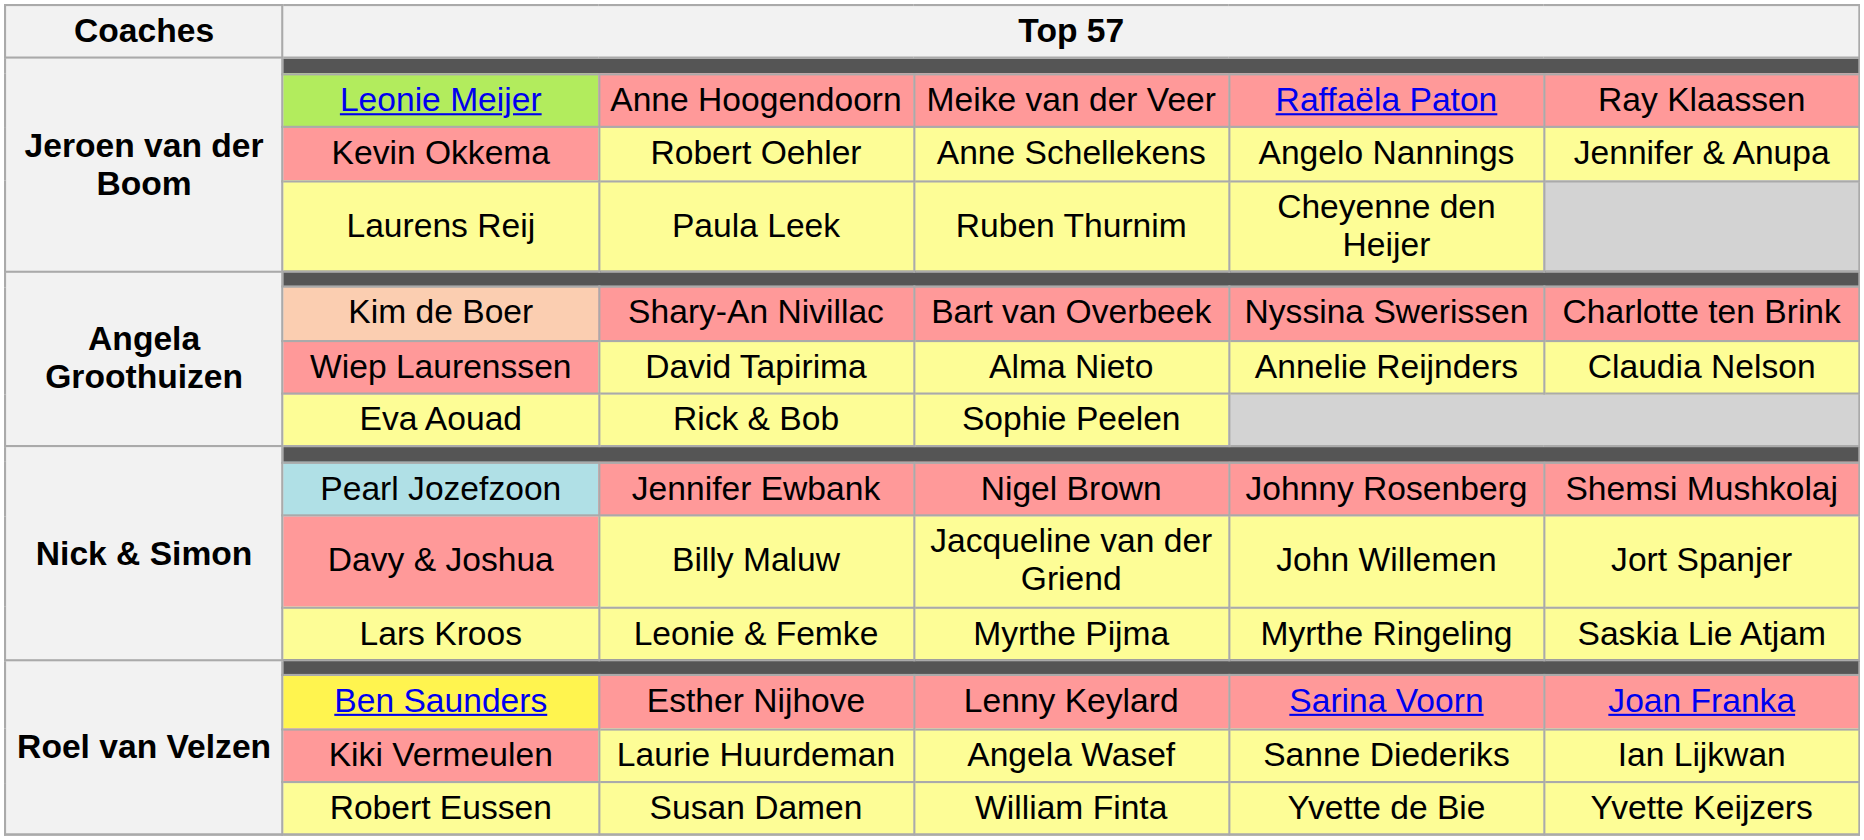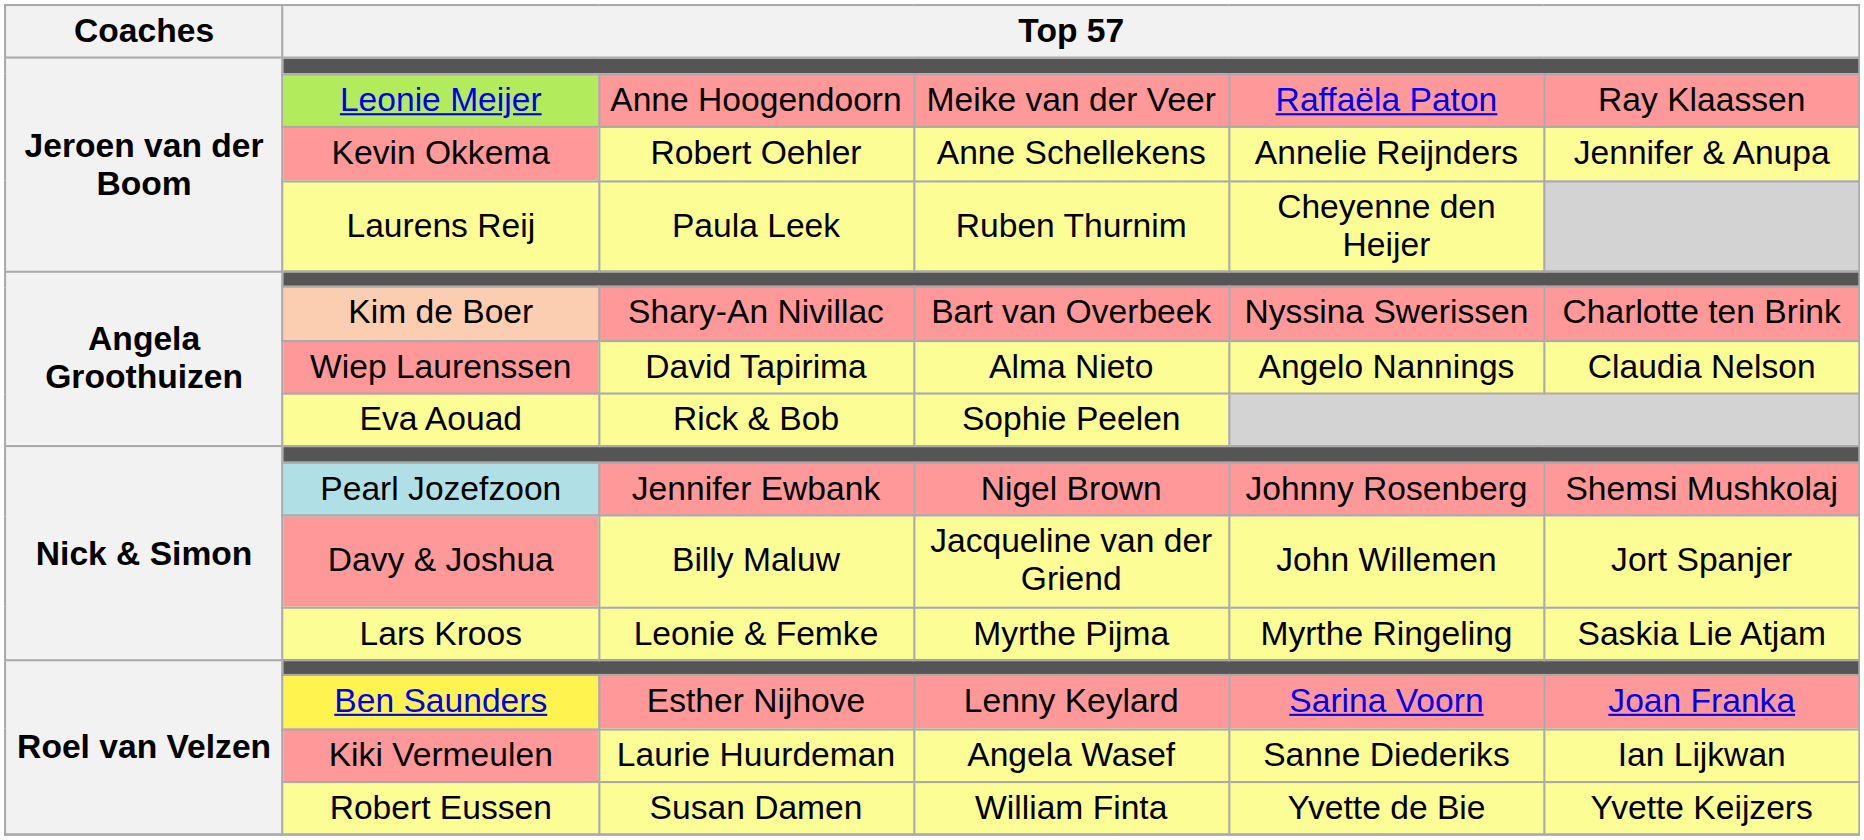 <table class="wikitable" style="text-align:center; width:100%;">
 <tr>
 <th width="15%">Coaches</th>
 <th width="85%" colspan="6">Top 57</th>
 </tr>
 <tr>
 <th rowspan="4">Jeroen van der Boom</th>
 <td colspan="6" style="background:#555555"></td>
 </tr>
 <tr>
 <td style="background:#B2EC5D; width:17%"><a href='#'>Leonie Meijer</a></td>
 <td style="background:#FF9999; width:17%">Anne Hoogendoorn</td>
 <td style="background:#FF9999; width:17%">Meike van der Veer</td>
 <td style="background:#FF9999; width:17%"><a href='#'>Raffaëla Paton</a></td>
 <td style="background:#FF9999; width:17%">Ray Klaassen</td>
 </tr>
 <tr>
 <td style="background:#FF9999">Kevin Okkema</td>
 <td style="background:#FDFD96">Robert Oehler</td>
 <td style="background:#FDFD96">Anne Schellekens</td>
-<td style="background:#FDFD96">Angelo Nannings</td>
+<td style="background:#FDFD96">Annelie Reijnders</td>
 <td style="background:#FDFD96">Jennifer & Anupa</td>
 </tr>
 <tr>
 <td style="background:#FDFD96">Laurens Reij</td>
 <td style="background:#FDFD96">Paula Leek</td>
 <td style="background:#FDFD96">Ruben Thurnim</td>
 <td style="background:#FDFD96">Cheyenne den Heijer</td>
 <td style="background:lightgrey"></td>
 </tr>
 <tr>
 <th rowspan="4">Angela Groothuizen</th>
 <td colspan="6" style="background:#555555"></td>
 </tr>
 <tr>
 <td style="background:#FBCEB1">Kim de Boer</td>
 <td style="background:#FF9999">Shary-An Nivillac</td>
 <td style="background:#FF9999">Bart van Overbeek</td>
 <td style="background:#FF9999">Nyssina Swerissen</td>
 <td style="background:#FF9999">Charlotte ten Brink</td>
 </tr>
 <tr>
 <td style="background:#FF9999">Wiep Laurenssen</td>
 <td style="background:#FDFD96">David Tapirima</td>
 <td style="background:#FDFD96">Alma Nieto</td>
-<td style="background:#FDFD96">Annelie Reijnders</td>
+<td style="background:#FDFD96">Angelo Nannings</td>
 <td style="background:#FDFD96">Claudia Nelson</td>
 </tr>
 <tr>
 <td style="background:#FDFD96">Eva Aouad</td>
 <td style="background:#FDFD96">Rick & Bob</td>
 <td style="background:#FDFD96">Sophie Peelen</td>
 <td style="background:lightgrey" colspan="2"></td>
 </tr>
 <tr>
 <th rowspan="4">Nick & Simon</th>
 <td colspan="6" style="background:#555555"></td>
 </tr>
 <tr>
 <td style="background:#B0E0E6">Pearl Jozefzoon</td>
 <td style="background:#FF9999">Jennifer Ewbank</td>
 <td style="background:#FF9999">Nigel Brown</td>
 <td style="background:#FF9999">Johnny Rosenberg</td>
 <td style="background:#FF9999">Shemsi Mushkolaj</td>
 </tr>
 <tr>
 <td style="background:#FF9999">Davy & Joshua</td>
 <td style="background:#FDFD96">Billy Maluw</td>
 <td style="background:#FDFD96">Jacqueline van der Griend</td>
 <td style="background:#FDFD96">John Willemen</td>
 <td style="background:#FDFD96">Jort Spanjer</td>
 </tr>
 <tr>
 <td style="background:#FDFD96">Lars Kroos</td>
 <td style="background:#FDFD96">Leonie & Femke</td>
 <td style="background:#FDFD96">Myrthe Pijma</td>
 <td style="background:#FDFD96">Myrthe Ringeling</td>
 <td style="background:#FDFD96">Saskia Lie Atjam</td>
 </tr>
 <tr>
 <th rowspan="4">Roel van Velzen</th>
 <td colspan="6" style="background:#555555"></td>
 </tr>
 <tr>
 <td style="background:#FFF44F"><a href='#'>Ben Saunders</a></td>
 <td style="background:#FF9999">Esther Nijhove</td>
 <td style="background:#FF9999">Lenny Keylard</td>
 <td style="background:#FF9999"><a href='#'>Sarina Voorn</a></td>
 <td style="background:#FF9999"><a href='#'>Joan Franka</a></td>
 </tr>
 <tr>
 <td style="background:#FF9999">Kiki Vermeulen</td>
 <td style="background:#FDFD96">Laurie Huurdeman</td>
 <td style="background:#FDFD96">Angela Wasef</td>
 <td style="background:#FDFD96">Sanne Diederiks</td>
 <td style="background:#FDFD96">Ian Lijkwan</td>
 </tr>
 <tr>
 <td style="background:#FDFD96">Robert Eussen</td>
 <td style="background:#FDFD96">Susan Damen</td>
 <td style="background:#FDFD96">William Finta</td>
 <td style="background:#FDFD96">Yvette de Bie</td>
 <td style="background:#FDFD96">Yvette Keijzers</td>
 </tr>
 <tr>
 </tr>
 </table>
